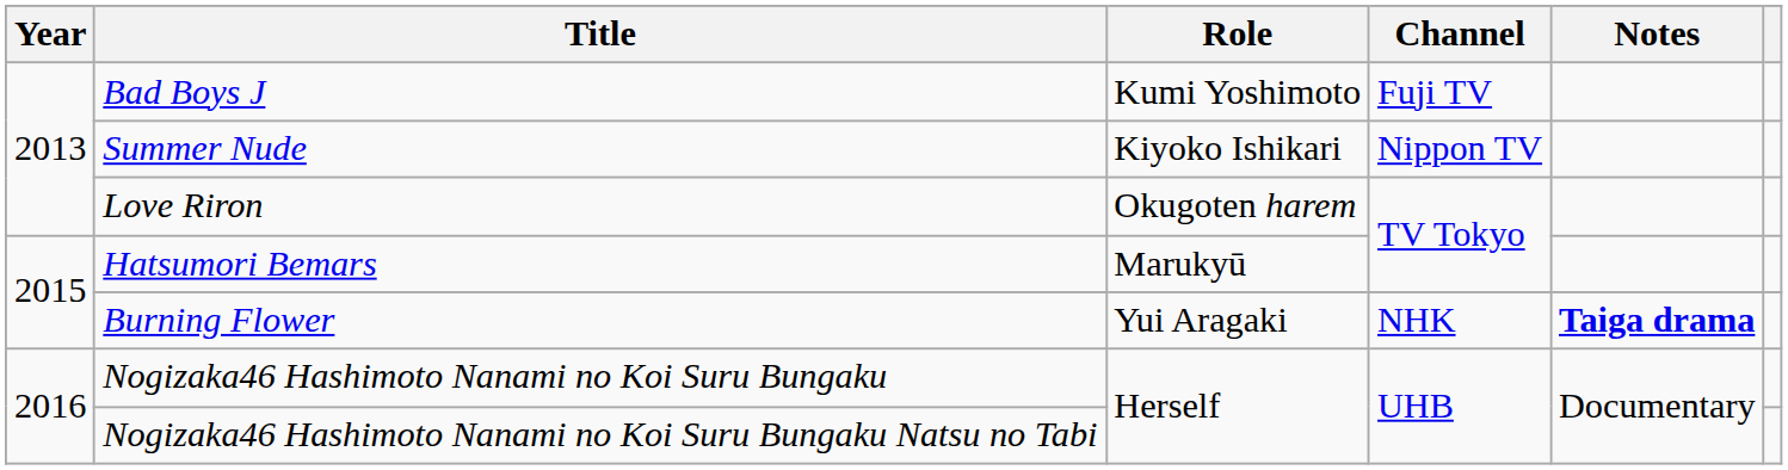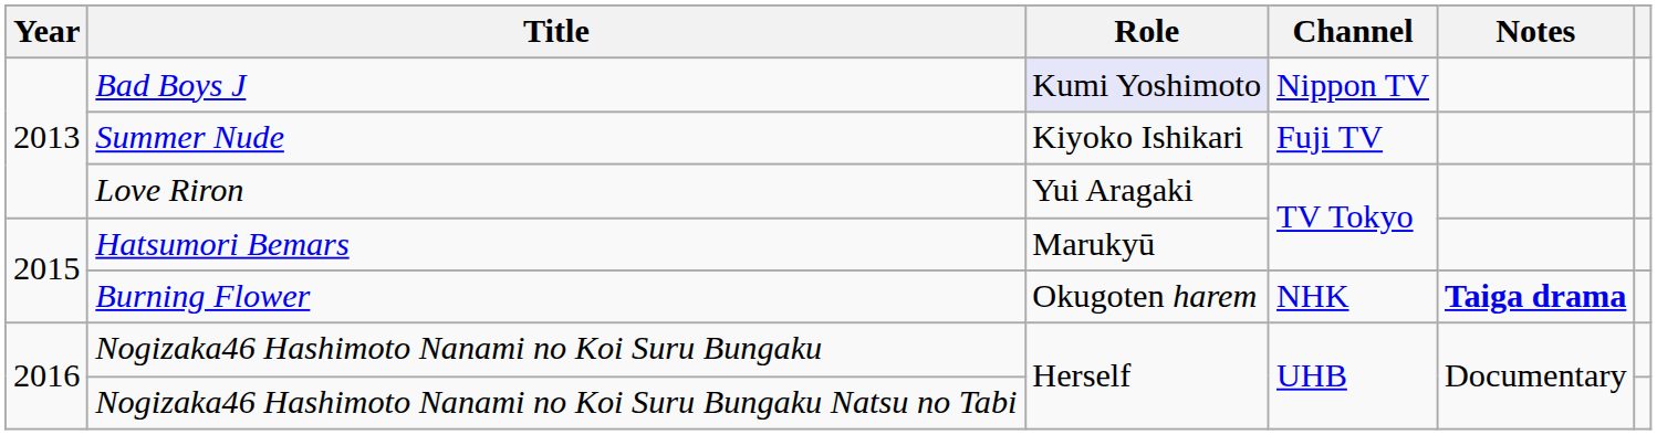 <table class="wikitable">
 <tr>
 <th>Year</th>
 <th>Title</th>
 <th>Role</th>
 <th>Channel</th>
 <th>Notes</th>
 <th></th>
 </tr>
 <tr>
 <td rowspan="3">2013</td>
 <td><em><a href='#'>Bad Boys J</a></em></td>
-<td>Kumi Yoshimoto</td>
-<td><a href='#'>Fuji TV</a></td>
+<td style="background: lavender;">Kumi Yoshimoto</td>
+<td><a href='#'>Nippon TV</a></td>
 <td></td>
 <td></td>
 </tr>
 <tr>
 <td><em><a href='#'>Summer Nude</a></em></td>
 <td>Kiyoko Ishikari</td>
-<td><a href='#'>Nippon TV</a></td>
+<td><a href='#'>Fuji TV</a></td>
 <td></td>
 <td></td>
 </tr>
 <tr>
 <td><em>Love Riron</em></td>
-<td>Okugoten <em>harem</em></td>
+<td>Yui Aragaki</td>
 <td rowspan="2"><a href='#'>TV Tokyo</a></td>
 <td></td>
 <td></td>
 </tr>
 <tr>
 <td rowspan="2">2015</td>
 <td><em><a href='#'>Hatsumori Bemars</a></em></td>
 <td>Marukyū</td>
 <td></td>
 <td></td>
 </tr>
 <tr>
 <td><em><a href='#'>Burning Flower</a></em></td>
-<td>Yui Aragaki</td>
+<td>Okugoten <em>harem</em></td>
 <td><a href='#'>NHK</a></td>
 <td><strong><a href='#'>Taiga drama</a></strong></td>
 <td></td>
 </tr>
 <tr>
 <td rowspan="2">2016</td>
 <td><em>Nogizaka46 Hashimoto Nanami no Koi Suru Bungaku</em></td>
 <td rowspan="2">Herself</td>
 <td rowspan="2"><a href='#'>UHB</a></td>
 <td rowspan="2">Documentary</td>
 <td></td>
 </tr>
 <tr>
 <td><em>Nogizaka46 Hashimoto Nanami no Koi Suru Bungaku Natsu no Tabi</em></td>
 <td></td>
 </tr>
 </table>
